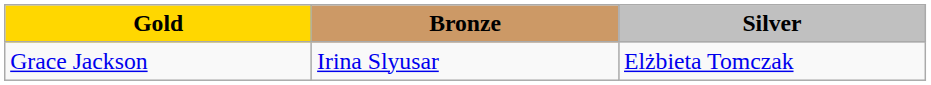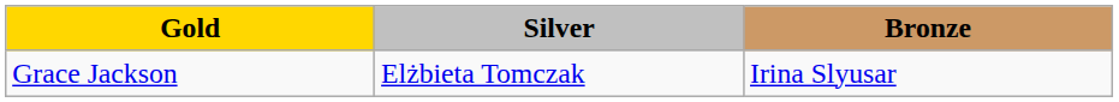 <table class="wikitable" style="text-align:left">
 <tr align="center">
 <td width=200 bgcolor=gold><strong>Gold</strong></td>
+<td width=200 bgcolor=silver><strong>Silver</strong></td>
 <td width=200 bgcolor=CC9966><strong>Bronze</strong></td>
-<td width=200 bgcolor=silver><strong>Silver</strong></td>
 </tr>
 <tr>
 <td><a href='#'>Grace Jackson</a><br><em></em></td>
+<td><a href='#'>Elżbieta Tomczak</a><br><em></em></td>
 <td><a href='#'>Irina Slyusar</a><br><em></em></td>
-<td><a href='#'>Elżbieta Tomczak</a><br><em></em></td>
 </tr>
 </table>
